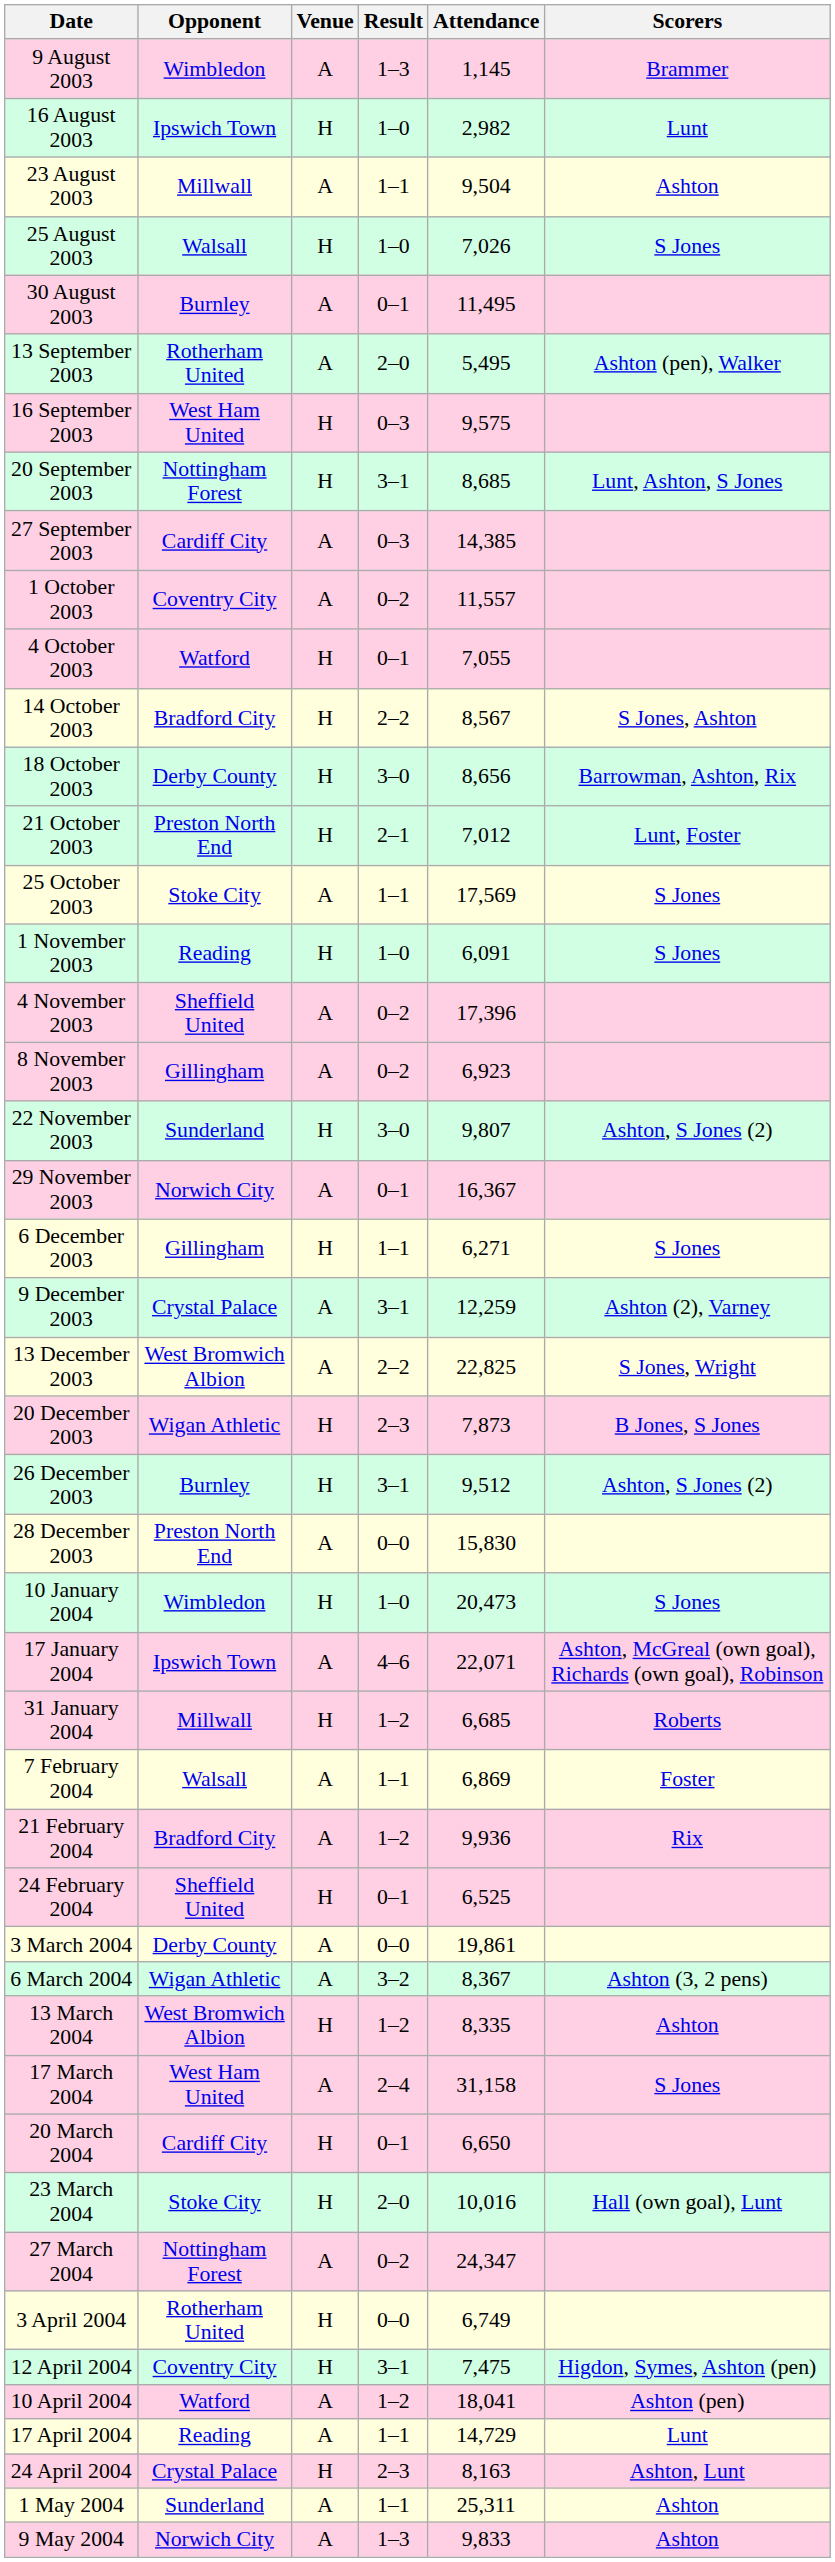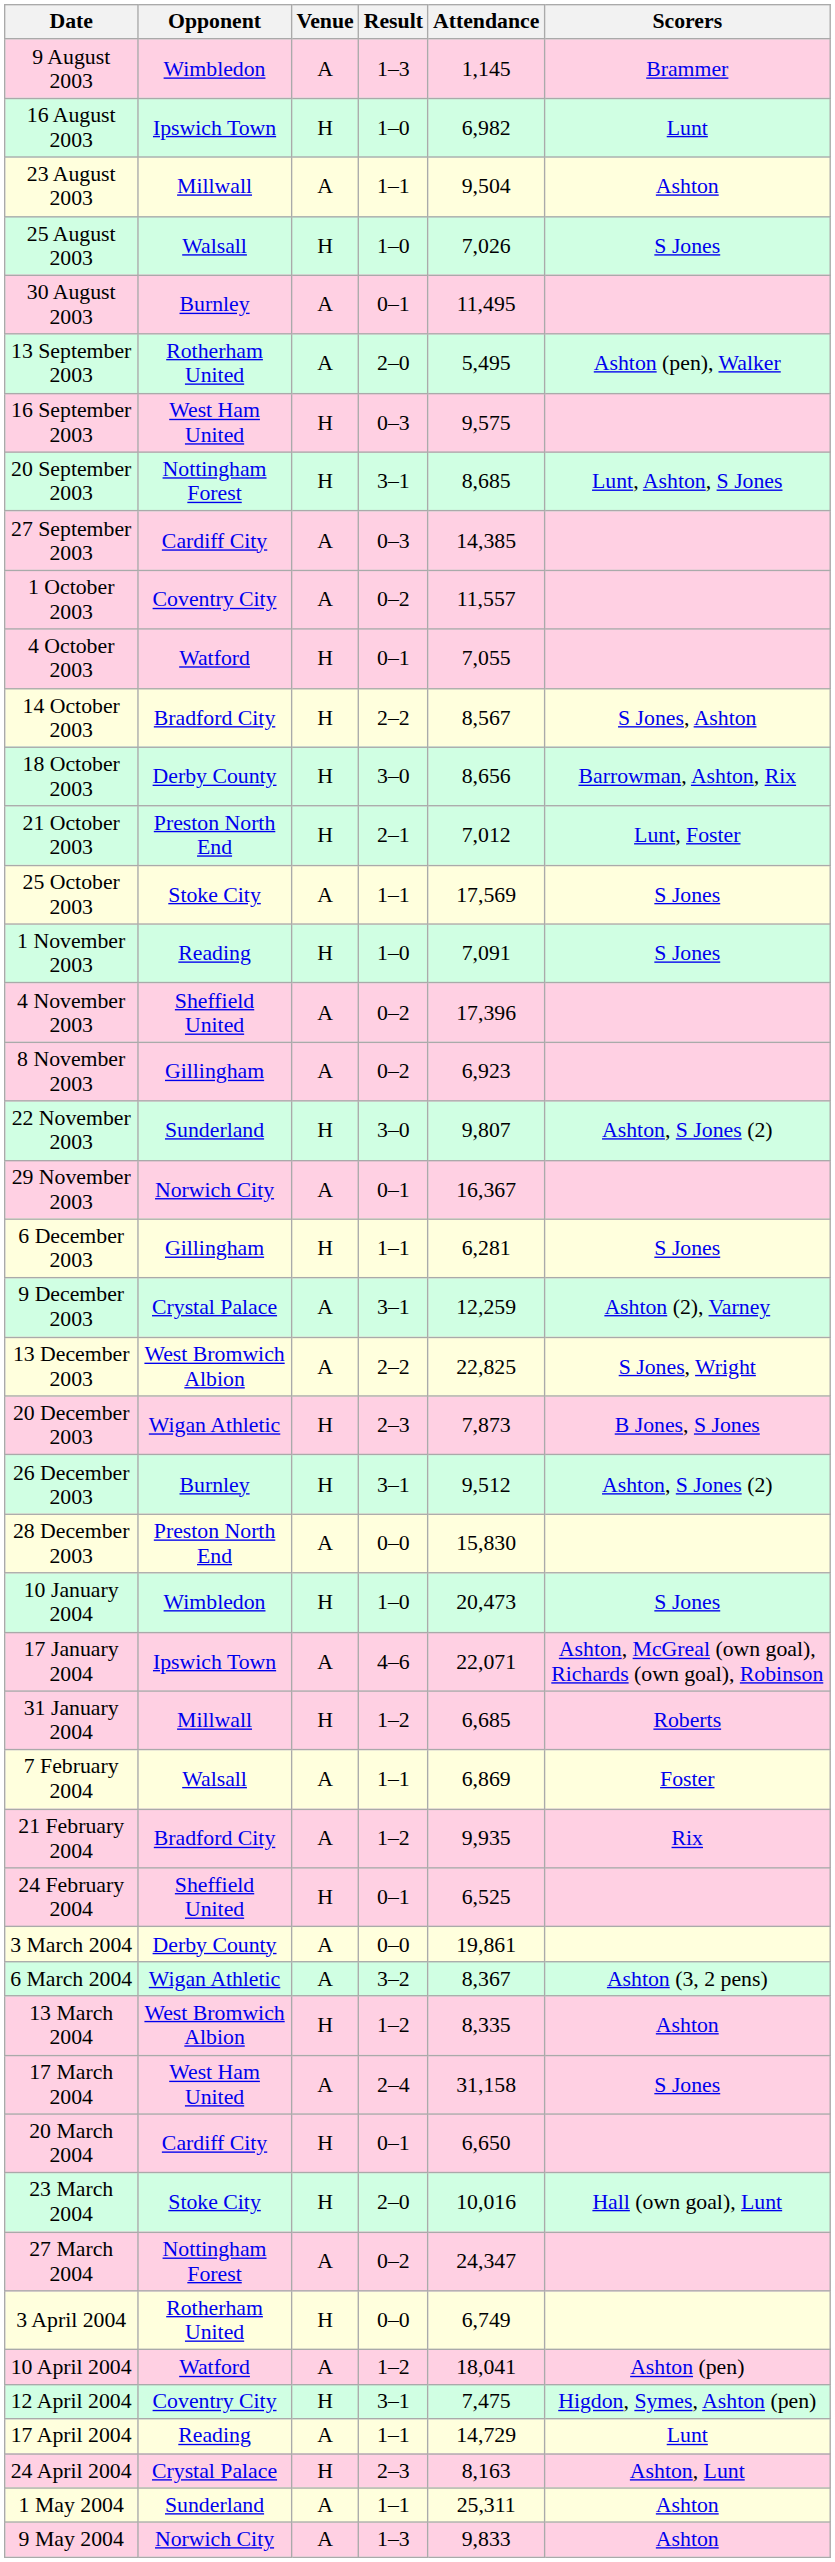 <table class="wikitable sortable" style="font-size:100%; text-align:center">
 <tr>
 <th>Date</th>
 <th>Opponent</th>
 <th>Venue</th>
 <th>Result</th>
 <th>Attendance</th>
 <th>Scorers</th>
 </tr>
 <tr style="background-color: #ffd0e3;">
 <td>9 August 2003</td>
 <td><a href='#'>Wimbledon</a></td>
 <td>A</td>
 <td>1–3</td>
 <td>1,145</td>
 <td><a href='#'>Brammer</a></td>
 </tr>
 <tr style="background-color: #d0ffe3;">
 <td>16 August 2003</td>
 <td><a href='#'>Ipswich Town</a></td>
 <td>H</td>
 <td>1–0</td>
-<td>2,982</td>
+<td>6,982</td>
 <td><a href='#'>Lunt</a></td>
 </tr>
 <tr style="background-color: #ffffdd;">
 <td>23 August 2003</td>
 <td><a href='#'>Millwall</a></td>
 <td>A</td>
 <td>1–1</td>
 <td>9,504</td>
 <td><a href='#'>Ashton</a></td>
 </tr>
 <tr style="background-color: #d0ffe3;">
 <td>25 August 2003</td>
 <td><a href='#'>Walsall</a></td>
 <td>H</td>
 <td>1–0</td>
 <td>7,026</td>
 <td><a href='#'>S Jones</a></td>
 </tr>
 <tr style="background-color: #ffd0e3;">
 <td>30 August 2003</td>
 <td><a href='#'>Burnley</a></td>
 <td>A</td>
 <td>0–1</td>
 <td>11,495</td>
 <td></td>
 </tr>
 <tr style="background-color: #d0ffe3;">
 <td>13 September 2003</td>
 <td><a href='#'>Rotherham United</a></td>
 <td>A</td>
 <td>2–0</td>
 <td>5,495</td>
 <td><a href='#'>Ashton</a> (pen), <a href='#'>Walker</a></td>
 </tr>
 <tr style="background-color: #ffd0e3;">
 <td>16 September 2003</td>
 <td><a href='#'>West Ham United</a></td>
 <td>H</td>
 <td>0–3</td>
 <td>9,575</td>
 <td></td>
 </tr>
 <tr style="background-color: #d0ffe3;">
 <td>20 September 2003</td>
 <td><a href='#'>Nottingham Forest</a></td>
 <td>H</td>
 <td>3–1</td>
 <td>8,685</td>
 <td><a href='#'>Lunt</a>, <a href='#'>Ashton</a>, <a href='#'>S Jones</a></td>
 </tr>
 <tr style="background-color: #ffd0e3;">
 <td>27 September 2003</td>
 <td><a href='#'>Cardiff City</a></td>
 <td>A</td>
 <td>0–3</td>
 <td>14,385</td>
 <td></td>
 </tr>
 <tr style="background-color: #ffd0e3;">
 <td>1 October 2003</td>
 <td><a href='#'>Coventry City</a></td>
 <td>A</td>
 <td>0–2</td>
 <td>11,557</td>
 <td></td>
 </tr>
 <tr style="background-color: #ffd0e3;">
 <td>4 October 2003</td>
 <td><a href='#'>Watford</a></td>
 <td>H</td>
 <td>0–1</td>
 <td>7,055</td>
 <td></td>
 </tr>
 <tr style="background-color: #ffffdd;">
 <td>14 October 2003</td>
 <td><a href='#'>Bradford City</a></td>
 <td>H</td>
 <td>2–2</td>
 <td>8,567</td>
 <td><a href='#'>S Jones</a>, <a href='#'>Ashton</a></td>
 </tr>
 <tr style="background-color: #d0ffe3;">
 <td>18 October 2003</td>
 <td><a href='#'>Derby County</a></td>
 <td>H</td>
 <td>3–0</td>
 <td>8,656</td>
 <td><a href='#'>Barrowman</a>, <a href='#'>Ashton</a>, <a href='#'>Rix</a></td>
 </tr>
 <tr style="background-color: #d0ffe3;">
 <td>21 October 2003</td>
 <td><a href='#'>Preston North End</a></td>
 <td>H</td>
 <td>2–1</td>
 <td>7,012</td>
 <td><a href='#'>Lunt</a>, <a href='#'>Foster</a></td>
 </tr>
 <tr style="background-color: #ffffdd;">
 <td>25 October 2003</td>
 <td><a href='#'>Stoke City</a></td>
 <td>A</td>
 <td>1–1</td>
 <td>17,569</td>
 <td><a href='#'>S Jones</a></td>
 </tr>
 <tr style="background-color: #d0ffe3;">
 <td>1 November 2003</td>
 <td><a href='#'>Reading</a></td>
 <td>H</td>
 <td>1–0</td>
-<td>6,091</td>
+<td>7,091</td>
 <td><a href='#'>S Jones</a></td>
 </tr>
 <tr style="background-color: #ffd0e3;">
 <td>4 November 2003</td>
 <td><a href='#'>Sheffield United</a></td>
 <td>A</td>
 <td>0–2</td>
 <td>17,396</td>
 <td></td>
 </tr>
 <tr style="background-color: #ffd0e3;">
 <td>8 November 2003</td>
 <td><a href='#'>Gillingham</a></td>
 <td>A</td>
 <td>0–2</td>
 <td>6,923</td>
 <td></td>
 </tr>
 <tr style="background-color: #d0ffe3;">
 <td>22 November 2003</td>
 <td><a href='#'>Sunderland</a></td>
 <td>H</td>
 <td>3–0</td>
 <td>9,807</td>
 <td><a href='#'>Ashton</a>, <a href='#'>S Jones</a> (2)</td>
 </tr>
 <tr style="background-color: #ffd0e3;">
 <td>29 November 2003</td>
 <td><a href='#'>Norwich City</a></td>
 <td>A</td>
 <td>0–1</td>
 <td>16,367</td>
 <td></td>
 </tr>
 <tr style="background-color: #ffffdd;">
 <td>6 December 2003</td>
 <td><a href='#'>Gillingham</a></td>
 <td>H</td>
 <td>1–1</td>
-<td>6,271</td>
+<td>6,281</td>
 <td><a href='#'>S Jones</a></td>
 </tr>
 <tr style="background-color: #d0ffe3;">
 <td>9 December 2003</td>
 <td><a href='#'>Crystal Palace</a></td>
 <td>A</td>
 <td>3–1</td>
 <td>12,259</td>
 <td><a href='#'>Ashton</a> (2), <a href='#'>Varney</a></td>
 </tr>
 <tr style="background-color: #ffffdd;">
 <td>13 December 2003</td>
 <td><a href='#'>West Bromwich Albion</a></td>
 <td>A</td>
 <td>2–2</td>
 <td>22,825</td>
 <td><a href='#'>S Jones</a>, <a href='#'>Wright</a></td>
 </tr>
 <tr style="background-color: #ffd0e3;">
 <td>20 December 2003</td>
 <td><a href='#'>Wigan Athletic</a></td>
 <td>H</td>
 <td>2–3</td>
 <td>7,873</td>
 <td><a href='#'>B Jones</a>, <a href='#'>S Jones</a></td>
 </tr>
 <tr style="background-color: #d0ffe3;">
 <td>26 December 2003</td>
 <td><a href='#'>Burnley</a></td>
 <td>H</td>
 <td>3–1</td>
 <td>9,512</td>
 <td><a href='#'>Ashton</a>, <a href='#'>S Jones</a> (2)</td>
 </tr>
 <tr style="background-color: #ffffdd;">
 <td>28 December 2003</td>
 <td><a href='#'>Preston North End</a></td>
 <td>A</td>
 <td>0–0</td>
 <td>15,830</td>
 <td></td>
 </tr>
 <tr style="background-color: #d0ffe3;">
 <td>10 January 2004</td>
 <td><a href='#'>Wimbledon</a></td>
 <td>H</td>
 <td>1–0</td>
 <td>20,473</td>
 <td><a href='#'>S Jones</a></td>
 </tr>
 <tr style="background-color: #ffd0e3;">
 <td>17 January 2004</td>
 <td><a href='#'>Ipswich Town</a></td>
 <td>A</td>
 <td>4–6</td>
 <td>22,071</td>
 <td><a href='#'>Ashton</a>, <a href='#'>McGreal</a> (own goal), <a href='#'>Richards</a> (own goal), <a href='#'>Robinson</a></td>
 </tr>
 <tr style="background-color: #ffd0e3;">
 <td>31 January 2004</td>
 <td><a href='#'>Millwall</a></td>
 <td>H</td>
 <td>1–2</td>
 <td>6,685</td>
 <td><a href='#'>Roberts</a></td>
 </tr>
 <tr style="background-color: #ffffdd;">
 <td>7 February 2004</td>
 <td><a href='#'>Walsall</a></td>
 <td>A</td>
 <td>1–1</td>
 <td>6,869</td>
 <td><a href='#'>Foster</a></td>
 </tr>
 <tr style="background-color: #ffd0e3;">
 <td>21 February 2004</td>
 <td><a href='#'>Bradford City</a></td>
 <td>A</td>
 <td>1–2</td>
-<td>9,936</td>
+<td>9,935</td>
 <td><a href='#'>Rix</a></td>
 </tr>
 <tr style="background-color: #ffd0e3;">
 <td>24 February 2004</td>
 <td><a href='#'>Sheffield United</a></td>
 <td>H</td>
 <td>0–1</td>
 <td>6,525</td>
 <td></td>
 </tr>
 <tr style="background-color: #ffffdd;">
 <td>3 March 2004</td>
 <td><a href='#'>Derby County</a></td>
 <td>A</td>
 <td>0–0</td>
 <td>19,861</td>
 <td></td>
 </tr>
 <tr style="background-color: #d0ffe3;">
 <td>6 March 2004</td>
 <td><a href='#'>Wigan Athletic</a></td>
 <td>A</td>
 <td>3–2</td>
 <td>8,367</td>
 <td><a href='#'>Ashton</a> (3, 2 pens)</td>
 </tr>
 <tr style="background-color: #ffd0e3;">
 <td>13 March 2004</td>
 <td><a href='#'>West Bromwich Albion</a></td>
 <td>H</td>
 <td>1–2</td>
 <td>8,335</td>
 <td><a href='#'>Ashton</a></td>
 </tr>
 <tr style="background-color: #ffd0e3;">
 <td>17 March 2004</td>
 <td><a href='#'>West Ham United</a></td>
 <td>A</td>
 <td>2–4</td>
 <td>31,158</td>
 <td><a href='#'>S Jones</a></td>
 </tr>
 <tr style="background-color: #ffd0e3;">
 <td>20 March 2004</td>
 <td><a href='#'>Cardiff City</a></td>
 <td>H</td>
 <td>0–1</td>
 <td>6,650</td>
 <td></td>
 </tr>
 <tr style="background-color: #d0ffe3;">
 <td>23 March 2004</td>
 <td><a href='#'>Stoke City</a></td>
 <td>H</td>
 <td>2–0</td>
 <td>10,016</td>
 <td><a href='#'>Hall</a> (own goal), <a href='#'>Lunt</a></td>
 </tr>
 <tr style="background-color: #ffd0e3;">
 <td>27 March 2004</td>
 <td><a href='#'>Nottingham Forest</a></td>
 <td>A</td>
 <td>0–2</td>
 <td>24,347</td>
 <td></td>
 </tr>
 <tr style="background-color: #ffffdd;">
 <td>3 April 2004</td>
 <td><a href='#'>Rotherham United</a></td>
 <td>H</td>
 <td>0–0</td>
 <td>6,749</td>
 <td></td>
 </tr>
+<tr style="background-color: #ffd0e3;">
+<td>10 April 2004</td>
+<td><a href='#'>Watford</a></td>
+<td>A</td>
+<td>1–2</td>
+<td>18,041</td>
+<td><a href='#'>Ashton</a> (pen)</td>
+</tr>
 <tr style="background-color: #d0ffe3;">
 <td>12 April 2004</td>
 <td><a href='#'>Coventry City</a></td>
 <td>H</td>
 <td>3–1</td>
 <td>7,475</td>
 <td><a href='#'>Higdon</a>, <a href='#'>Symes</a>, <a href='#'>Ashton</a> (pen)</td>
-</tr>
-<tr style="background-color: #ffd0e3;">
-<td>10 April 2004</td>
-<td><a href='#'>Watford</a></td>
-<td>A</td>
-<td>1–2</td>
-<td>18,041</td>
-<td><a href='#'>Ashton</a> (pen)</td>
 </tr>
 <tr style="background-color: #ffffdd;">
 <td>17 April 2004</td>
 <td><a href='#'>Reading</a></td>
 <td>A</td>
 <td>1–1</td>
 <td>14,729</td>
 <td><a href='#'>Lunt</a></td>
 </tr>
 <tr style="background-color: #ffd0e3;">
 <td>24 April 2004</td>
 <td><a href='#'>Crystal Palace</a></td>
 <td>H</td>
 <td>2–3</td>
 <td>8,163</td>
 <td><a href='#'>Ashton</a>, <a href='#'>Lunt</a></td>
 </tr>
 <tr style="background-color: #ffffdd;">
 <td>1 May 2004</td>
 <td><a href='#'>Sunderland</a></td>
 <td>A</td>
 <td>1–1</td>
 <td>25,311</td>
 <td><a href='#'>Ashton</a></td>
 </tr>
 <tr style="background-color: #ffd0e3;">
 <td>9 May 2004</td>
 <td><a href='#'>Norwich City</a></td>
 <td>A</td>
 <td>1–3</td>
 <td>9,833</td>
 <td><a href='#'>Ashton</a></td>
 </tr>
 </table>
